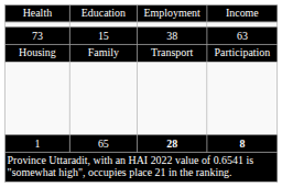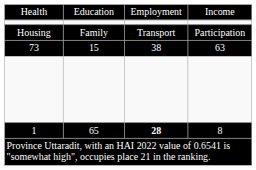 <table class="wikitable floatright" style="width:400px;">
 <tr>
 <td style="text-align:center; width:100px; background:black; color:white;">Health</td>
 <td style="text-align:center; width:100px; background:black; color:white;">Education</td>
 <td style="text-align:center; width:100px; background:black; color:white;">Employment</td>
 <td style="text-align:center; width:100px; background:black; color:white;">Income</td>
 </tr>
 <tr>
 <td></td>
 <td></td>
 <td></td>
 <td></td>
 </tr>
 <tr>
+<td style="text-align:center; background:black; color:white;">Housing</td>
+<td style="text-align:center; background:black; color:white;">Family</td>
+<td style="text-align:center; background:black; color:white;">Transport</td>
+<td style="text-align:center; background:black; color:white;">Participation</td>
+</tr>
+<tr>
 <td style="text-align:center; background:black; color:white;">73</td>
 <td style="text-align:center; background:black; color:white;">15</td>
 <td style="text-align:center; background:black; color:white;">38</td>
 <td style="text-align:center; background:black; color:white;">63</td>
-</tr>
-<tr>
-<td style="text-align:center; background:black; color:white;">Housing</td>
-<td style="text-align:center; background:black; color:white;">Family</td>
-<td style="text-align:center; background:black; color:white;">Transport</td>
-<td style="text-align:center; background:black; color:white;">Participation</td>
 </tr>
 <tr>
 <td style="height:100px;"></td>
 <td></td>
 <td></td>
 <td></td>
 </tr>
 <tr>
 <td style="text-align:center; background:black; color:white;">1</td>
 <td style="text-align:center; background:black; color:white;">65</td>
 <td style="text-align:center; background:black; color:white;"><strong>28</strong></td>
-<td style="text-align:center; background:black; color:white;"><strong>8</strong></td>
+<td style="text-align:center; background:black; color:white;">8</td>
 </tr>
 <tr>
 <td colspan="4"; style="background:black; color:white;">Province Uttaradit, with an HAI 2022 value of 0.6541 is "somewhat high", occupies place 21 in the ranking.</td>
 </tr>
 </table>
